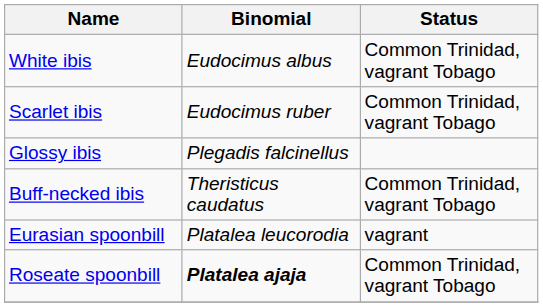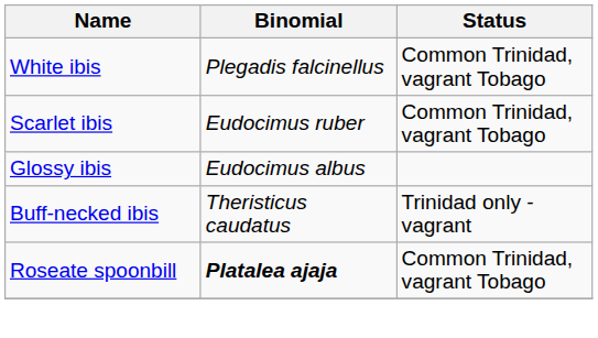 <table width=72% class="wikitable">
 <tr>
 <th width=24%>Name</th>
 <th width=24%>Binomial</th>
 <th width=24%>Status</th>
 </tr>
 <tr>
 <td><a href='#'>White ibis</a></td>
-<td><em>Eudocimus albus</em></td>
+<td><em>Plegadis falcinellus</em></td>
 <td>Common Trinidad, vagrant Tobago</td>
 </tr>
 <tr>
 <td><a href='#'>Scarlet ibis</a></td>
 <td><em>Eudocimus ruber</em></td>
 <td>Common Trinidad, vagrant Tobago</td>
 </tr>
 <tr>
 <td><a href='#'>Glossy ibis</a></td>
-<td><em>Plegadis falcinellus</em></td>
+<td><em>Eudocimus albus</em></td>
 <td></td>
 </tr>
 <tr>
 <td><a href='#'>Buff-necked ibis</a></td>
 <td><em>Theristicus caudatus</em></td>
-<td>Common Trinidad, vagrant Tobago</td>
-</tr>
-<tr>
-<td><a href='#'>Eurasian spoonbill</a></td>
-<td><em>Platalea leucorodia</em></td>
-<td>vagrant</td>
+<td>Trinidad only - vagrant</td>
 </tr>
 <tr>
 <td><a href='#'>Roseate spoonbill</a></td>
 <td><strong><em>Platalea ajaja</em></strong></td>
 <td>Common Trinidad, vagrant Tobago</td>
 </tr>
 <tr>
 </tr>
 </table>
